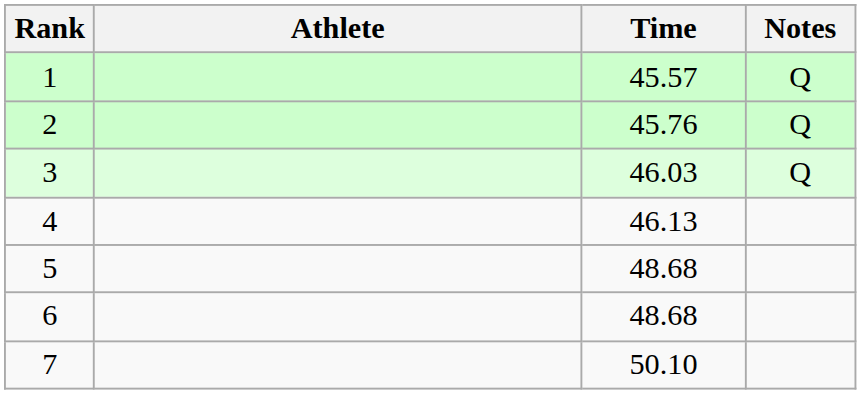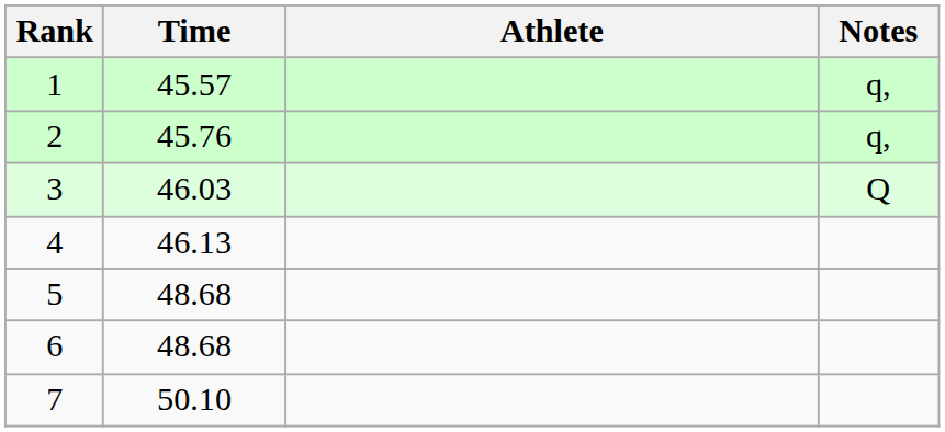 <table class="wikitable" style="text-align:center">
 <tr>
 <th width=40>Rank</th>
+<th width=80>Time</th>
 <th width=250>Athlete</th>
-<th width=80>Time</th>
 <th width=50>Notes</th>
 </tr>
 <tr bgcolor=ccffcc>
 <td>1</td>
+<td>45.57</td>
 <td align=left></td>
-<td>45.57</td>
-<td>Q</td>
+<td>q, </td>
 </tr>
 <tr bgcolor=ccffcc>
 <td>2</td>
+<td>45.76</td>
 <td align=left></td>
-<td>45.76</td>
-<td>Q</td>
+<td>q, </td>
 </tr>
 <tr bgcolor=ddffdd>
 <td>3</td>
+<td>46.03</td>
 <td align=left></td>
-<td>46.03</td>
 <td>Q</td>
 </tr>
 <tr>
 <td>4</td>
+<td>46.13</td>
 <td align=left></td>
-<td>46.13</td>
 <td></td>
 </tr>
 <tr>
 <td>5</td>
+<td>48.68</td>
 <td align=left></td>
-<td>48.68</td>
 <td></td>
 </tr>
 <tr>
 <td>6</td>
+<td>48.68</td>
 <td align=left></td>
-<td>48.68</td>
 <td></td>
 </tr>
 <tr>
 <td>7</td>
+<td>50.10</td>
 <td align=left></td>
-<td>50.10</td>
 <td></td>
 </tr>
 </table>
